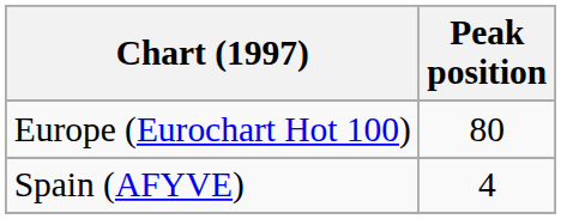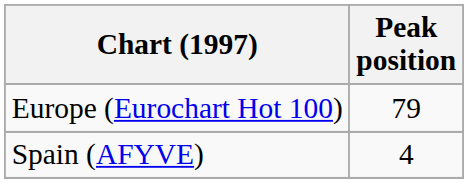 <table class="wikitable sortable">
 <tr>
 <th>Chart (1997)</th>
 <th>Peak<br>position</th>
 </tr>
 <tr>
 </tr>
 <tr>
 </tr>
 <tr>
 <td>Europe (<a href='#'>Eurochart Hot 100</a>)</td>
-<td align="center">80</td>
+<td align="center">79</td>
 </tr>
 <tr>
 </tr>
 <tr>
 </tr>
 <tr>
 <td>Spain (<a href='#'>AFYVE</a>)</td>
 <td align="center">4</td>
 </tr>
 <tr>
 </tr>
 </table>
